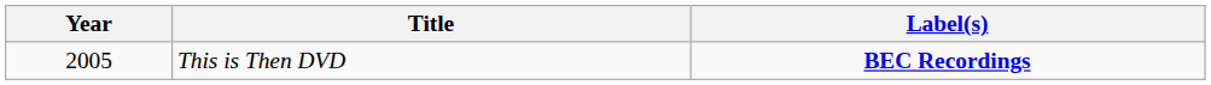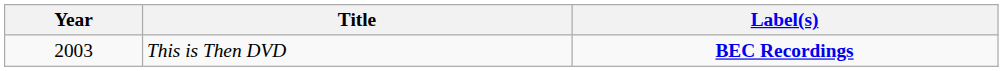 <table class="wikitable" width="65%">
 <tr>
 <th>Year</th>
 <th>Title</th>
 <th><a href='#'>Label(s)</a></th>
 </tr>
 <tr>
-<td align="center">2005</td>
+<td align="center">2003</td>
 <td align="left"><em>This is Then DVD</em></td>
 <td align="center"><strong><a href='#'>BEC Recordings</a></strong></td>
 </tr>
 </table>
